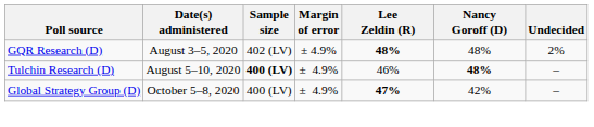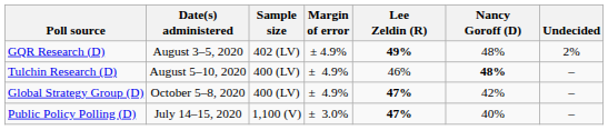 <table class="wikitable" style="font-size:90%;text-align:center;">
 <tr valign=bottom>
 <th>Poll source</th>
 <th>Date(s)<br>administered</th>
 <th>Sample<br>size</th>
 <th>Margin<br>of error</th>
 <th style="width:100px;">Lee<br>Zeldin (R)</th>
 <th style="width:100px;">Nancy<br>Goroff (D)</th>
 <th>Undecided</th>
 </tr>
 <tr>
 <td style="text-align:left;"><a href='#'>GQR Research (D)</a></td>
 <td>August 3–5, 2020</td>
 <td>402 (LV)</td>
 <td>± 4.9%</td>
-<td><strong>48%</strong></td>
+<td><strong>49%</strong></td>
 <td>48%</td>
 <td>2%</td>
 </tr>
 <tr>
 <td style="text-align:left;"><a href='#'>Tulchin Research (D)</a></td>
 <td>August 5–10, 2020</td>
-<td><strong>400 (LV)</strong></td>
+<td>400 (LV)</td>
 <td>±  4.9%</td>
 <td>46%</td>
 <td><strong>48%</strong></td>
 <td>–</td>
 </tr>
 <tr>
 <td style="text-align:left;"><a href='#'>Global Strategy Group (D)</a></td>
 <td>October 5–8, 2020</td>
 <td>400 (LV)</td>
 <td>±  4.9%</td>
 <td><strong>47%</strong></td>
 <td>42%</td>
 <td>–</td>
 </tr>
+<tr>
+<td style="text-align:left;"><a href='#'>Public Policy Polling (D)</a></td>
+<td>July 14–15, 2020</td>
+<td>1,100 (V)</td>
+<td>±  3.0%</td>
+<td><strong>47%</strong></td>
+<td>40%</td>
+<td>–</td>
+</tr>
 </table>
